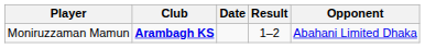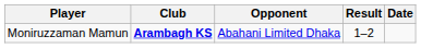 <table class="wikitable">
 <tr>
 <th>Player</th>
 <th>Club</th>
+<th>Opponent</th>
+<th style="text-align:center">Result</th>
 <th>Date</th>
-<th style="text-align:center">Result</th>
-<th>Opponent</th>
 </tr>
 <tr>
 <td> Moniruzzaman Mamun</td>
 <td><strong><a href='#'>Arambagh KS</a></strong></td>
+<td><a href='#'>Abahani Limited Dhaka</a></td>
+<td align="center">1–2</td>
 <td></td>
-<td align="center">1–2</td>
-<td><a href='#'>Abahani Limited Dhaka</a></td>
 </tr>
 </table>
